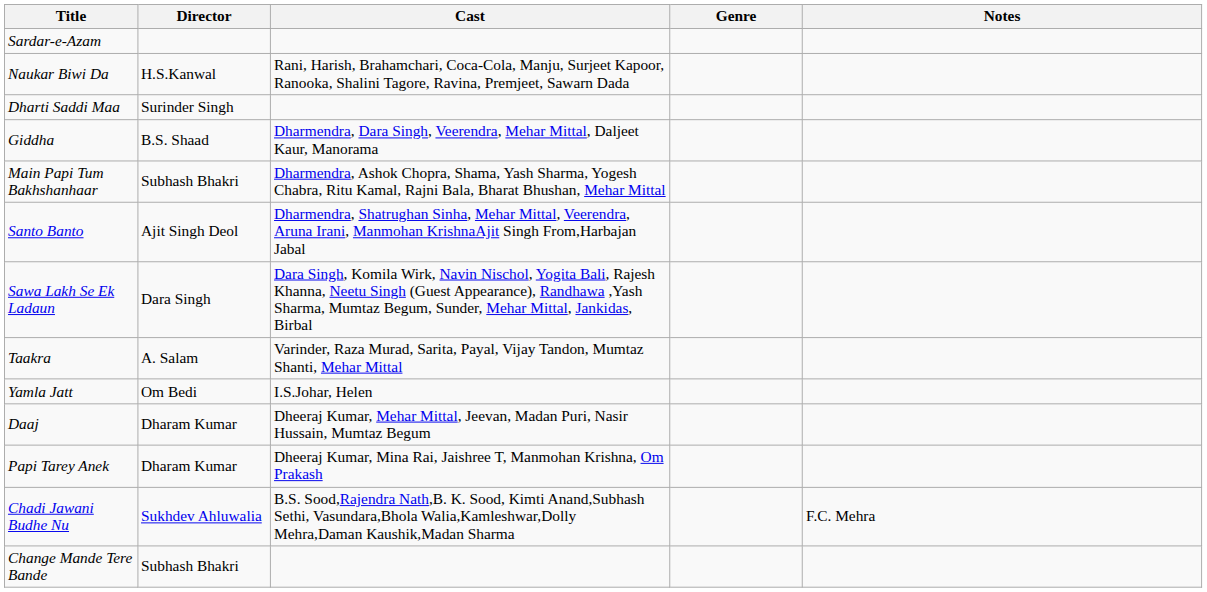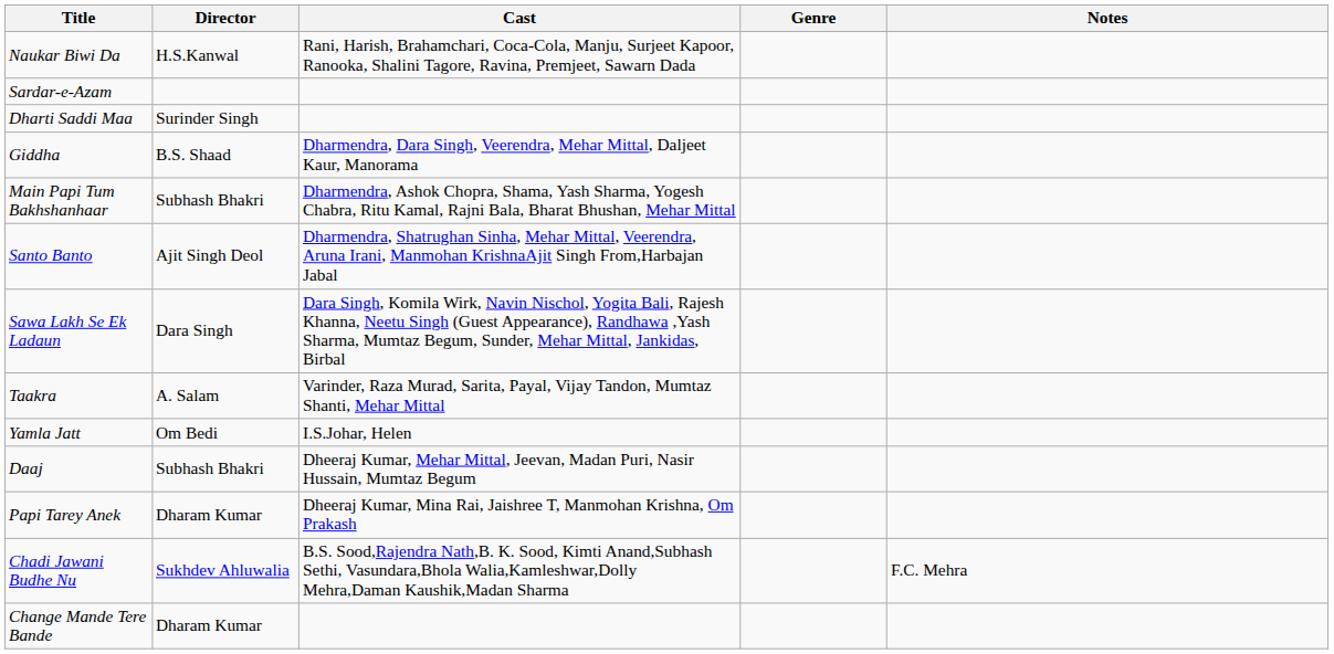 <table class="wikitable">
 <tr>
 <th width=10%>Title</th>
 <th width=10%>Director</th>
 <th width=30%>Cast</th>
 <th width=10%>Genre</th>
 <th width=30%>Notes</th>
 </tr>
 <tr>
-<td><em>Sardar-e-Azam</em></td>
-<td></td>
-<td></td>
+<td><em>Naukar Biwi Da</em></td>
+<td>H.S.Kanwal</td>
+<td>Rani, Harish, Brahamchari, Coca-Cola, Manju, Surjeet Kapoor, Ranooka, Shalini Tagore, Ravina, Premjeet, Sawarn Dada</td>
 <td></td>
 <td></td>
 </tr>
 <tr>
-<td><em>Naukar Biwi Da</em></td>
-<td>H.S.Kanwal</td>
-<td>Rani, Harish, Brahamchari, Coca-Cola, Manju, Surjeet Kapoor, Ranooka, Shalini Tagore, Ravina, Premjeet, Sawarn Dada</td>
+<td><em>Sardar-e-Azam</em></td>
+<td></td>
+<td></td>
 <td></td>
 <td></td>
 </tr>
 <tr>
 <td><em>Dharti Saddi Maa</em></td>
 <td>Surinder Singh</td>
 <td></td>
 <td></td>
 <td></td>
 </tr>
 <tr>
 <td><em>Giddha</em></td>
 <td>B.S. Shaad</td>
 <td><a href='#'>Dharmendra</a>, <a href='#'>Dara Singh</a>, <a href='#'>Veerendra</a>, <a href='#'>Mehar Mittal</a>, Daljeet Kaur, Manorama</td>
 <td></td>
 <td></td>
 </tr>
 <tr>
 <td><em>Main Papi Tum Bakhshanhaar</em></td>
 <td>Subhash Bhakri</td>
 <td><a href='#'>Dharmendra</a>, Ashok Chopra, Shama, Yash Sharma, Yogesh Chabra, Ritu Kamal, Rajni Bala, Bharat Bhushan, <a href='#'>Mehar Mittal</a></td>
 <td></td>
 <td></td>
 </tr>
 <tr>
 <td><em><a href='#'>Santo Banto</a></em></td>
 <td>Ajit Singh Deol</td>
 <td><a href='#'>Dharmendra</a>, <a href='#'>Shatrughan Sinha</a>, <a href='#'>Mehar Mittal</a>, <a href='#'>Veerendra</a>, <a href='#'>Aruna Irani</a>, <a href='#'>Manmohan KrishnaAjit</a> Singh From,Harbajan Jabal</td>
 <td></td>
 <td></td>
 </tr>
 <tr>
 <td><em><a href='#'>Sawa Lakh Se Ek Ladaun</a></em></td>
 <td>Dara Singh</td>
 <td><a href='#'>Dara Singh</a>, Komila Wirk, <a href='#'>Navin Nischol</a>, <a href='#'>Yogita Bali</a>, Rajesh Khanna, <a href='#'>Neetu Singh</a> (Guest Appearance), <a href='#'>Randhawa</a> ,Yash Sharma, Mumtaz Begum, Sunder, <a href='#'>Mehar Mittal</a>, <a href='#'>Jankidas</a>, Birbal</td>
 <td></td>
 <td></td>
 </tr>
 <tr>
 <td><em>Taakra</em></td>
 <td>A. Salam</td>
 <td>Varinder, Raza Murad, Sarita, Payal, Vijay Tandon, Mumtaz Shanti, <a href='#'>Mehar Mittal</a></td>
 <td></td>
 <td></td>
 </tr>
 <tr>
 <td><em>Yamla Jatt</em></td>
 <td>Om Bedi</td>
 <td>I.S.Johar, Helen</td>
 <td></td>
 <td></td>
 </tr>
 <tr>
 <td><em>Daaj</em></td>
-<td>Dharam Kumar</td>
+<td>Subhash Bhakri</td>
 <td>Dheeraj Kumar, <a href='#'>Mehar Mittal</a>, Jeevan, Madan Puri, Nasir Hussain, Mumtaz Begum</td>
 <td></td>
 <td></td>
 </tr>
 <tr>
 <td><em>Papi Tarey Anek</em></td>
 <td>Dharam Kumar</td>
 <td>Dheeraj Kumar, Mina Rai, Jaishree T, Manmohan Krishna, <a href='#'>Om Prakash</a></td>
 <td></td>
 <td></td>
 </tr>
 <tr>
 <td><em><a href='#'>Chadi Jawani Budhe Nu</a></em></td>
 <td><a href='#'>Sukhdev Ahluwalia</a></td>
 <td>B.S. Sood,<a href='#'>Rajendra Nath</a>,B. K. Sood, Kimti Anand,Subhash Sethi, Vasundara,Bhola Walia,Kamleshwar,Dolly Mehra,Daman Kaushik,Madan Sharma</td>
 <td></td>
 <td>F.C. Mehra</td>
 </tr>
 <tr>
 <td><em>Change Mande Tere Bande</em></td>
-<td>Subhash Bhakri</td>
+<td>Dharam Kumar</td>
 <td></td>
 <td></td>
 <td></td>
 </tr>
 </table>
